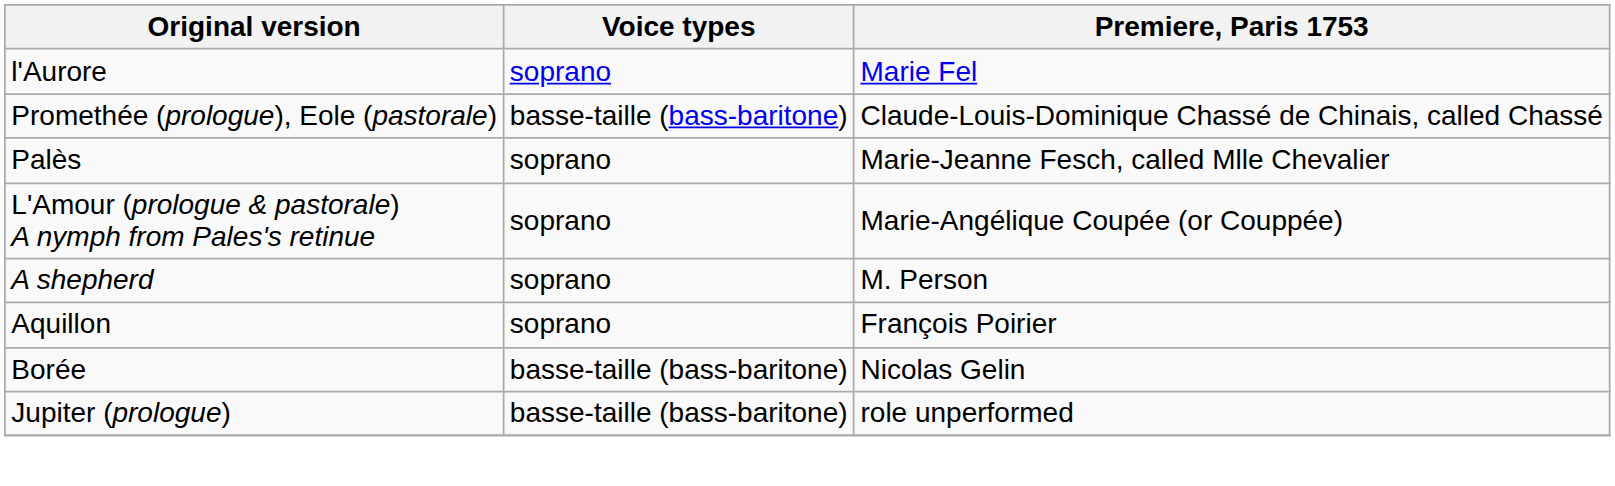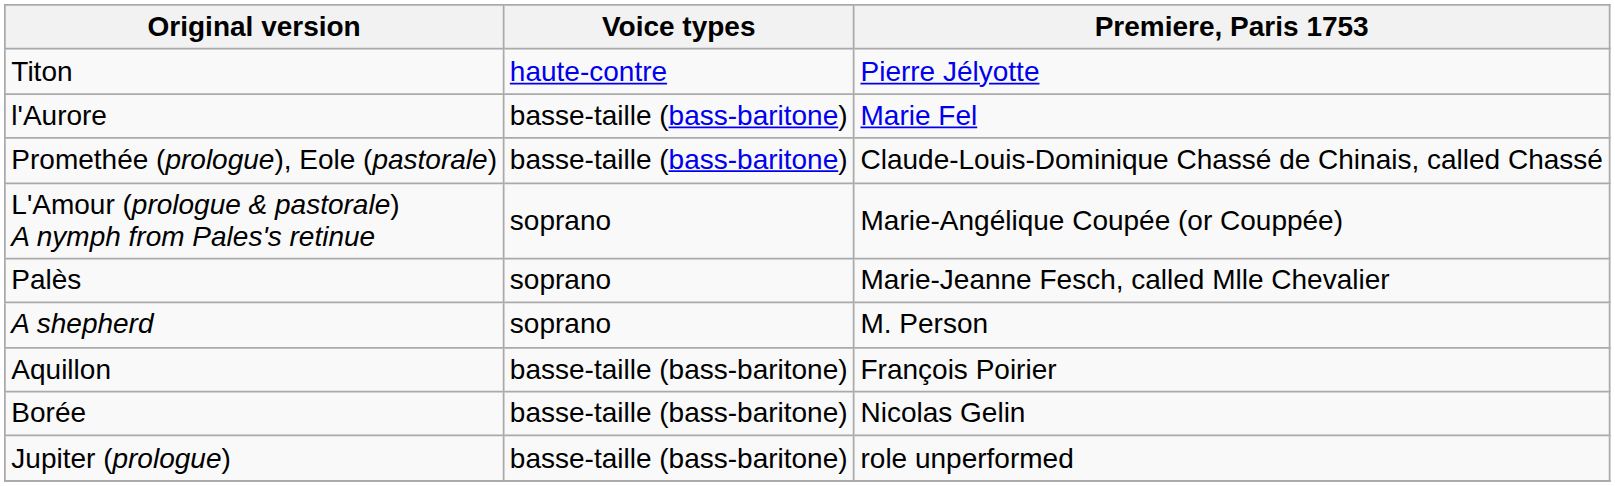 <table class="wikitable" border="1">
 <tr>
 <th>Original version</th>
 <th>Voice types</th>
 <th>Premiere, Paris 1753</th>
 </tr>
 <tr>
+<td>Titon</td>
+<td><a href='#'>haute-contre</a></td>
+<td><a href='#'>Pierre Jélyotte</a></td>
+</tr>
+<tr>
 <td>l'Aurore</td>
-<td><a href='#'>soprano</a></td>
+<td>basse-taille (<a href='#'>bass-baritone</a>)</td>
 <td><a href='#'>Marie Fel</a></td>
 </tr>
 <tr>
 <td>Promethée (<em>prologue</em>), Eole (<em>pastorale</em>)</td>
 <td>basse-taille (<a href='#'>bass-baritone</a>)</td>
 <td>Claude-Louis-Dominique Chassé de Chinais, called Chassé</td>
 </tr>
 <tr>
+<td>L'Amour (<em>prologue & pastorale</em>)<br><em>A nymph from Pales's retinue</em></td>
+<td>soprano</td>
+<td>Marie-Angélique Coupée (or Couppée)</td>
+</tr>
+<tr>
 <td>Palès</td>
 <td>soprano</td>
 <td>Marie-Jeanne Fesch, called Mlle Chevalier</td>
-</tr>
-<tr>
-<td>L'Amour (<em>prologue & pastorale</em>)<br><em>A nymph from Pales's retinue</em></td>
-<td>soprano</td>
-<td>Marie-Angélique Coupée (or Couppée)</td>
 </tr>
 <tr>
 <td><em>A shepherd</em></td>
 <td>soprano</td>
 <td>M. Person</td>
 </tr>
 <tr>
 <td>Aquillon</td>
-<td>soprano</td>
+<td>basse-taille (bass-baritone)</td>
 <td>François Poirier</td>
 </tr>
 <tr>
 <td>Borée</td>
 <td>basse-taille (bass-baritone)</td>
 <td>Nicolas Gelin</td>
 </tr>
 <tr>
 <td>Jupiter (<em>prologue</em>)</td>
 <td>basse-taille (bass-baritone)</td>
 <td>role unperformed</td>
 </tr>
 <tr>
 </tr>
 </table>
